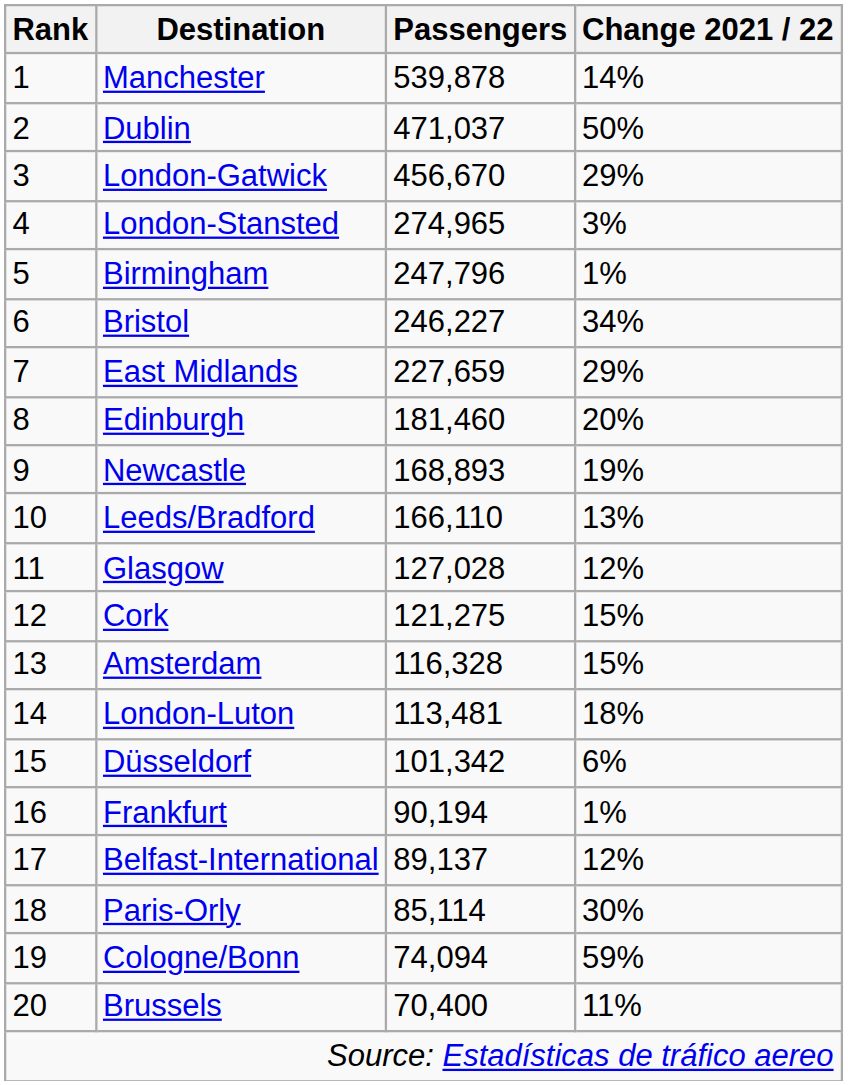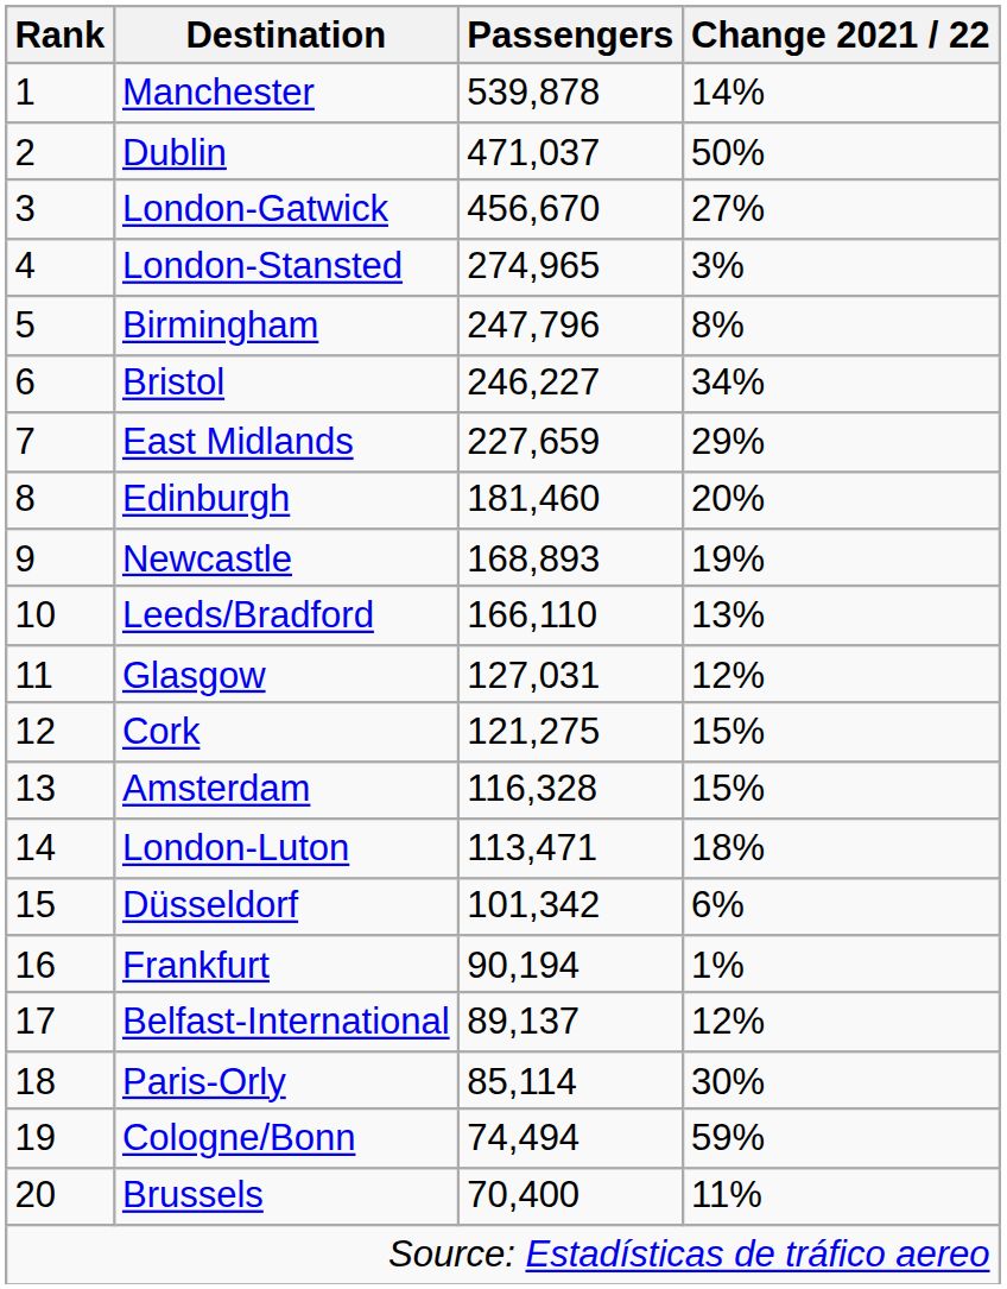 <table class="wikitable" style="font-size: 85%; width:align">
 <tr>
 <th>Rank</th>
 <th>Destination</th>
 <th>Passengers</th>
 <th>Change 2021 / 22</th>
 </tr>
 <tr>
 <td>1</td>
 <td> <a href='#'>Manchester</a></td>
 <td>539,878</td>
 <td> 14%</td>
 </tr>
 <tr>
 <td>2</td>
 <td> <a href='#'>Dublin</a></td>
 <td>471,037</td>
 <td> 50%</td>
 </tr>
 <tr>
 <td>3</td>
 <td> <a href='#'>London-Gatwick</a></td>
 <td>456,670</td>
-<td> 29%</td>
+<td> 27%</td>
 </tr>
 <tr>
 <td>4</td>
 <td> <a href='#'>London-Stansted</a></td>
 <td>274,965</td>
 <td> 3%</td>
 </tr>
 <tr>
 <td>5</td>
 <td> <a href='#'>Birmingham</a></td>
 <td>247,796</td>
-<td> 1%</td>
+<td> 8%</td>
 </tr>
 <tr>
 <td>6</td>
 <td> <a href='#'>Bristol</a></td>
 <td>246,227</td>
 <td> 34%</td>
 </tr>
 <tr>
 <td>7</td>
 <td> <a href='#'>East Midlands</a></td>
 <td>227,659</td>
 <td> 29%</td>
 </tr>
 <tr>
 <td>8</td>
 <td> <a href='#'>Edinburgh</a></td>
 <td>181,460</td>
 <td> 20%</td>
 </tr>
 <tr>
 <td>9</td>
 <td> <a href='#'>Newcastle</a></td>
 <td>168,893</td>
 <td> 19%</td>
 </tr>
 <tr>
 <td>10</td>
 <td> <a href='#'>Leeds/Bradford</a></td>
 <td>166,110</td>
 <td> 13%</td>
 </tr>
 <tr>
 <td>11</td>
 <td> <a href='#'>Glasgow</a></td>
-<td>127,028</td>
+<td>127,031</td>
 <td> 12%</td>
 </tr>
 <tr>
 <td>12</td>
 <td> <a href='#'>Cork</a></td>
 <td>121,275</td>
 <td> 15%</td>
 </tr>
 <tr>
 <td>13</td>
 <td> <a href='#'>Amsterdam</a></td>
 <td>116,328</td>
 <td> 15%</td>
 </tr>
 <tr>
 <td>14</td>
 <td> <a href='#'>London-Luton</a></td>
-<td>113,481</td>
+<td>113,471</td>
 <td> 18%</td>
 </tr>
 <tr>
 <td>15</td>
 <td> <a href='#'>Düsseldorf</a></td>
 <td>101,342</td>
 <td> 6%</td>
 </tr>
 <tr>
 <td>16</td>
 <td> <a href='#'>Frankfurt</a></td>
 <td>90,194</td>
 <td> 1%</td>
 </tr>
 <tr>
 <td>17</td>
 <td> <a href='#'>Belfast-International</a></td>
 <td>89,137</td>
 <td> 12%</td>
 </tr>
 <tr>
 <td>18</td>
 <td> <a href='#'>Paris-Orly</a></td>
 <td>85,114</td>
 <td> 30%</td>
 </tr>
 <tr>
 <td>19</td>
 <td> <a href='#'>Cologne/Bonn</a></td>
-<td>74,094</td>
+<td>74,494</td>
 <td> 59%</td>
 </tr>
 <tr>
 <td>20</td>
 <td> <a href='#'>Brussels</a></td>
 <td>70,400</td>
 <td> 11%</td>
 </tr>
 <tr>
 <td colspan="4" style="text-align:right;"><em>Source: <a href='#'>Estadísticas de tráfico aereo</a></em></td>
 </tr>
 </table>
